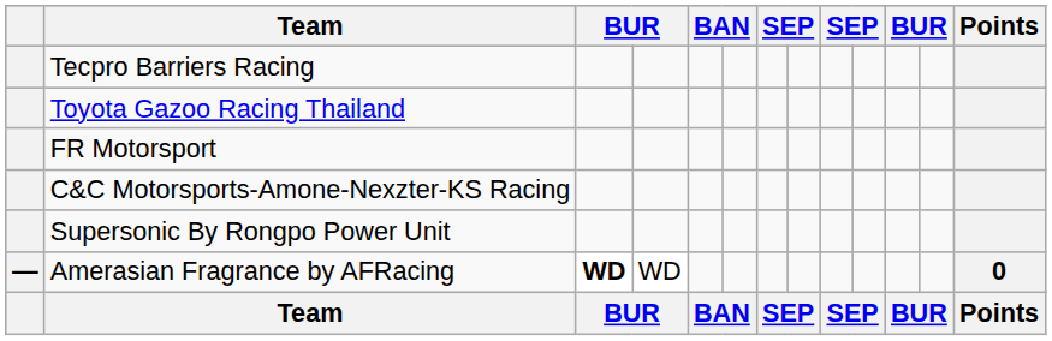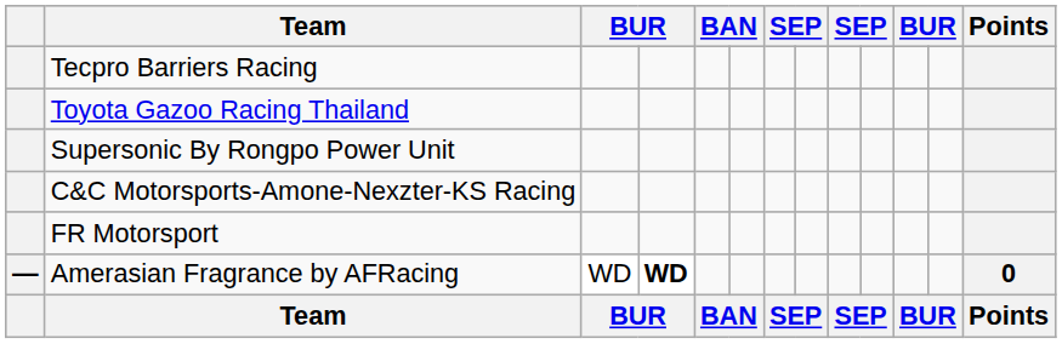 <table class="wikitable" style="font-size: 85%; text-align:center;">
 <tr>
 <th></th>
 <th>Team</th>
 <th colspan="2"><a href='#'>BUR</a><br></th>
 <th colspan="2"><a href='#'>BAN</a><br></th>
 <th colspan="2"><a href='#'>SEP</a><br></th>
 <th colspan="2"><a href='#'>SEP</a><br></th>
 <th colspan="2"><a href='#'>BUR</a><br></th>
 <th>Points</th>
 </tr>
 <tr>
 <th></th>
 <td align="left"> Tecpro Barriers Racing</td>
 <td></td>
 <td></td>
 <td></td>
 <td></td>
 <td></td>
 <td></td>
 <td></td>
 <td></td>
 <td></td>
 <td></td>
 <th></th>
 </tr>
 <tr>
 <th></th>
 <td align="left"> <a href='#'>Toyota Gazoo Racing Thailand</a></td>
 <td></td>
 <td></td>
 <td></td>
 <td></td>
 <td></td>
 <td></td>
 <td></td>
 <td></td>
 <td></td>
 <td></td>
 <th></th>
 </tr>
 <tr>
 <th></th>
-<td align="left"> FR Motorsport</td>
+<td align="left"> Supersonic By Rongpo Power Unit</td>
 <td></td>
 <td></td>
 <td></td>
 <td></td>
 <td></td>
 <td></td>
 <td></td>
 <td></td>
 <td></td>
 <td></td>
 <th></th>
 </tr>
 <tr>
 <th></th>
 <td align="left"> C&C Motorsports-Amone-Nexzter-KS Racing</td>
 <td></td>
 <td></td>
 <td></td>
 <td></td>
 <td></td>
 <td></td>
 <td></td>
 <td></td>
 <td></td>
 <td></td>
 <th></th>
 </tr>
 <tr>
 <th></th>
-<td align="left"> Supersonic By Rongpo Power Unit</td>
+<td align="left"> FR Motorsport</td>
 <td></td>
 <td></td>
 <td></td>
 <td></td>
 <td></td>
 <td></td>
 <td></td>
 <td></td>
 <td></td>
 <td></td>
 <th></th>
 </tr>
 <tr>
 <th>—</th>
 <td align="left"> Amerasian Fragrance by AFRacing</td>
+<td style="background:#FFFFFF;">WD</td>
 <td style="background:#FFFFFF;"><strong>WD</strong></td>
-<td style="background:#FFFFFF;">WD</td>
 <td></td>
 <td></td>
 <td></td>
 <td></td>
 <td></td>
 <td></td>
 <td></td>
 <td></td>
 <th>0</th>
 </tr>
 <tr>
 <th></th>
 <th>Team</th>
 <th colspan="2"><a href='#'>BUR</a><br></th>
 <th colspan="2"><a href='#'>BAN</a><br></th>
 <th colspan="2"><a href='#'>SEP</a><br></th>
 <th colspan="2"><a href='#'>SEP</a><br></th>
 <th colspan="2"><a href='#'>BUR</a><br></th>
 <th>Points</th>
 </tr>
 </table>
